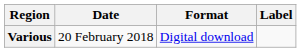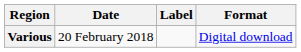 <table class="wikitable plainrowheaders">
 <tr>
 <th scope="col">Region</th>
 <th scope="col">Date</th>
+<th scope="col">Label</th>
 <th scope="col">Format</th>
-<th scope="col">Label</th>
 </tr>
 <tr>
 <th scope="row">Various</th>
 <td>20 February 2018</td>
+<td></td>
 <td><a href='#'>Digital download</a></td>
-<td></td>
 </tr>
 </table>
